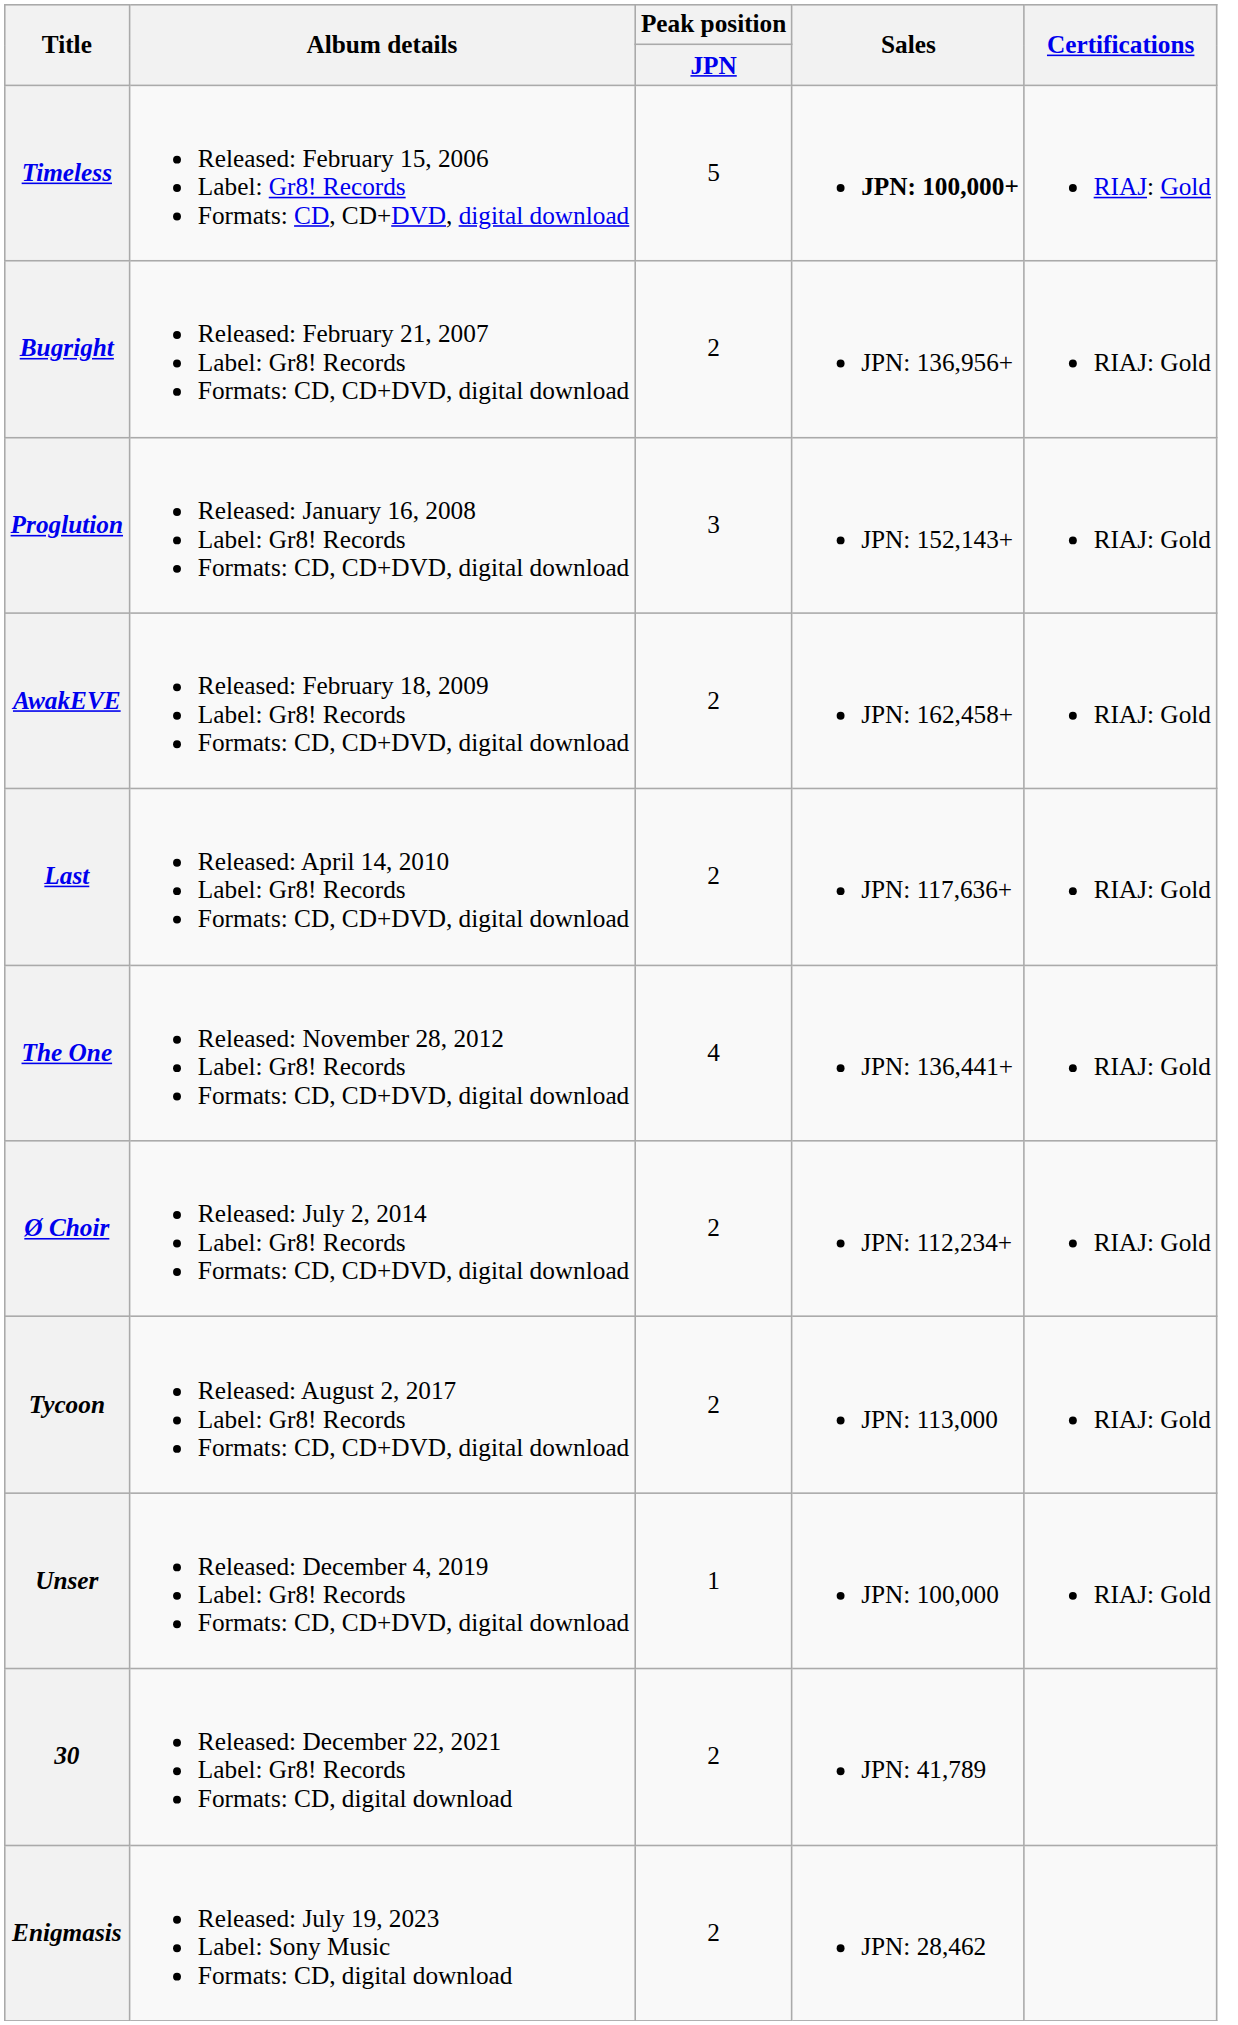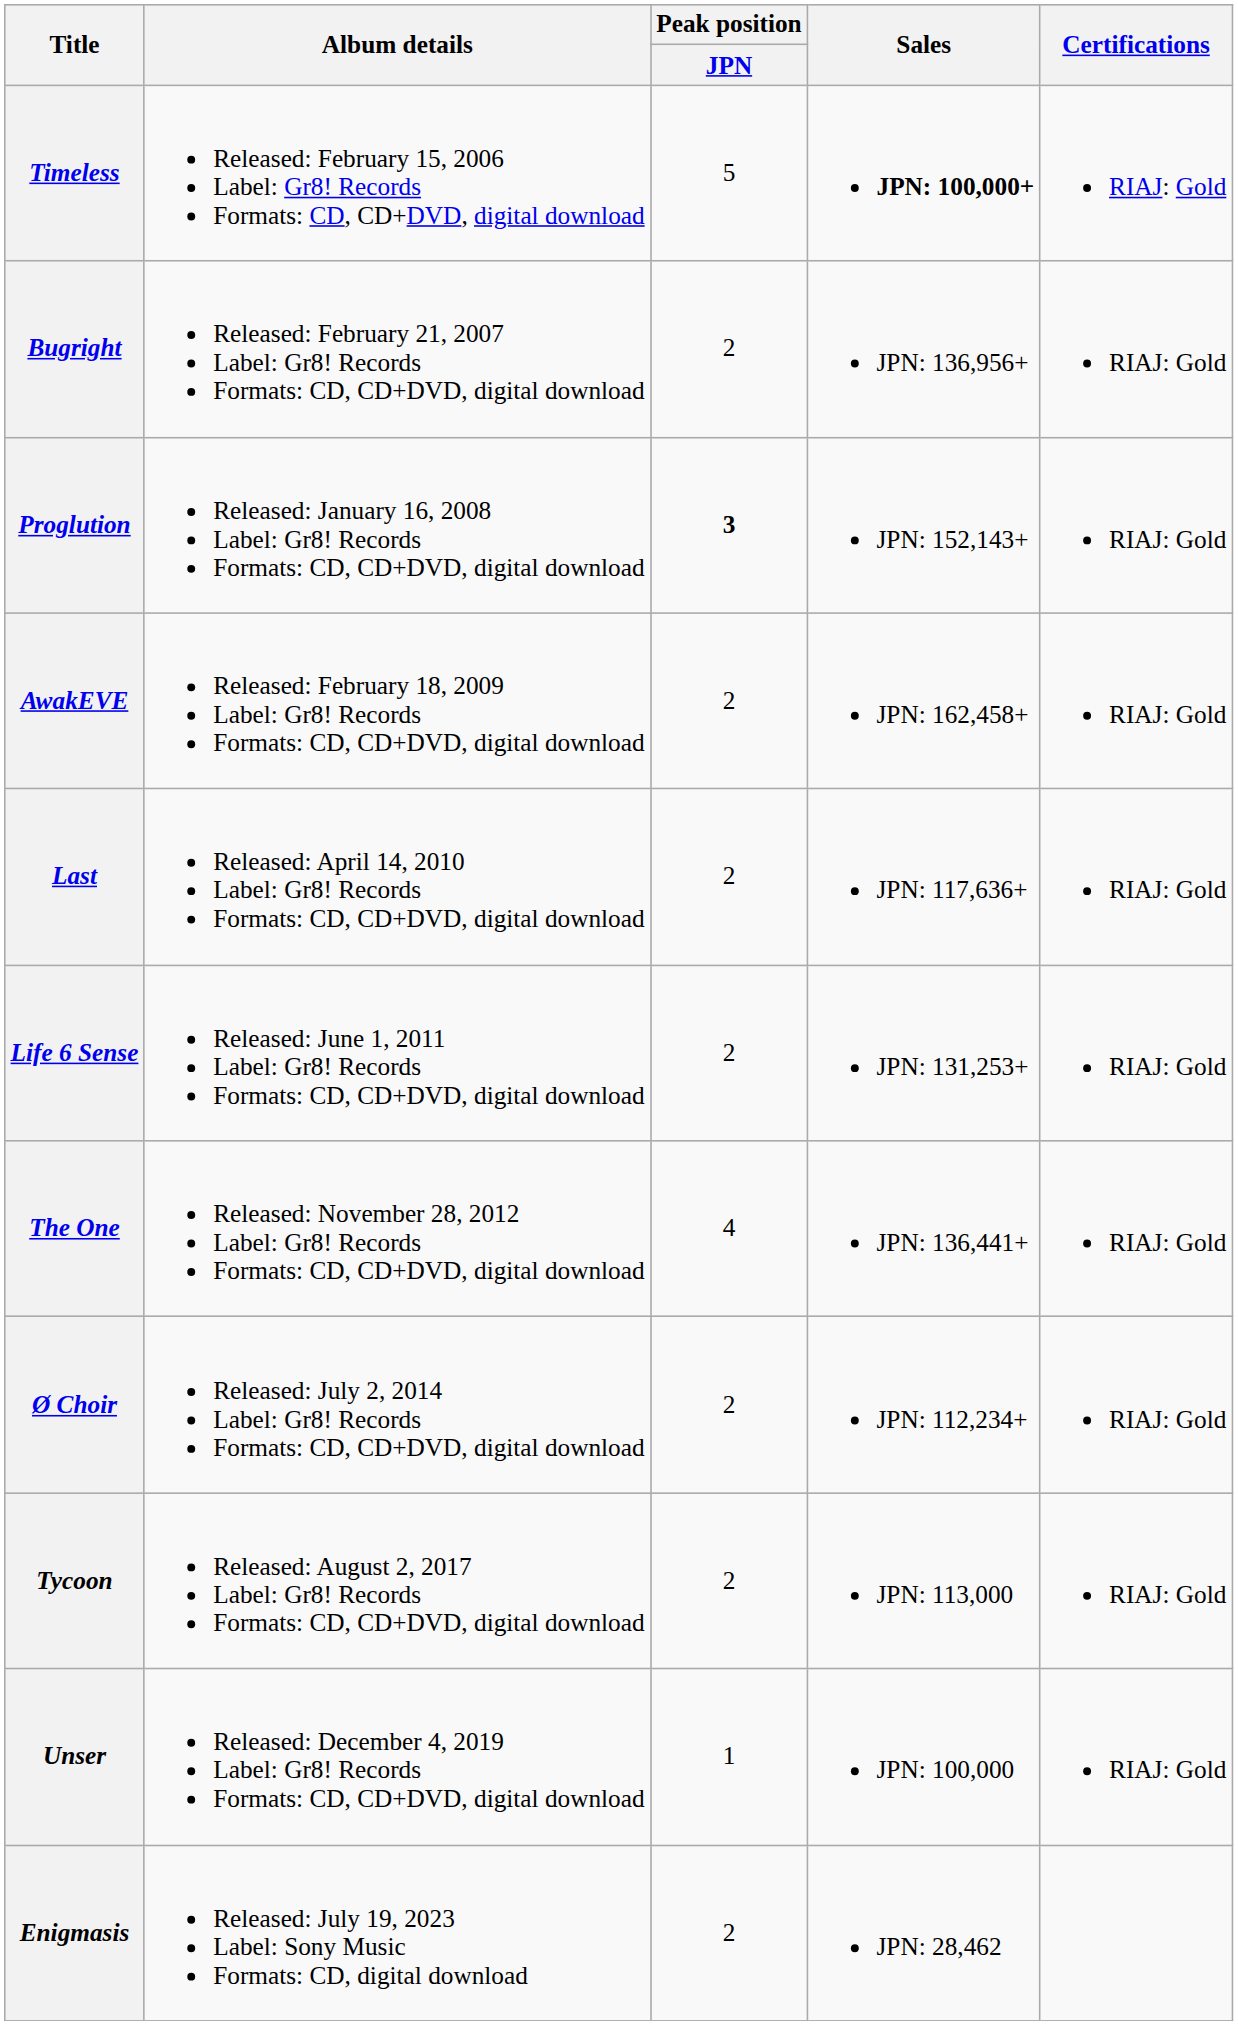 <table class="wikitable plainrowheaders">
 <tr>
 <th scope="col" rowspan="2">Title</th>
 <th scope="col" rowspan="2">Album details</th>
 <th scope="col" colspan="1">Peak position</th>
 <th scope="col" rowspan="2">Sales</th>
 <th scope="col" rowspan="2"><a href='#'>Certifications</a></th>
 </tr>
 <tr>
 <th scope="col"><a href='#'>JPN</a><br></th>
 </tr>
 <tr>
 <th scope="row"><em><a href='#'>Timeless</a></em></th>
 <td><br><ul><li>Released: February 15, 2006</li><li>Label: <a href='#'>Gr8! Records</a></li><li>Formats: <a href='#'>CD</a>, CD+<a href='#'>DVD</a>, <a href='#'>digital download</a></li></ul></td>
 <td align="center">5</td>
 <td><strong><br><ul><li>JPN: 100,000+</li></ul></strong></td>
 <td><br><ul><li><a href='#'>RIAJ</a>: <a href='#'>Gold</a></li></ul></td>
 </tr>
 <tr>
 <th scope="row"><em><a href='#'>Bugright</a></em></th>
 <td><br><ul><li>Released: February 21, 2007</li><li>Label: Gr8! Records</li><li>Formats: CD, CD+DVD, digital download</li></ul></td>
 <td align="center">2</td>
 <td><br><ul><li>JPN: 136,956+</li></ul></td>
 <td><br><ul><li>RIAJ: Gold</li></ul></td>
 </tr>
 <tr>
 <th scope="row"><em><a href='#'>Proglution</a></em></th>
 <td><br><ul><li>Released: January 16, 2008</li><li>Label: Gr8! Records</li><li>Formats: CD, CD+DVD, digital download</li></ul></td>
-<td align="center">3</td>
+<td align="center"><strong>3</strong></td>
 <td><br><ul><li>JPN: 152,143+</li></ul></td>
 <td><br><ul><li>RIAJ: Gold</li></ul></td>
 </tr>
 <tr>
 <th scope="row"><em><a href='#'>AwakEVE</a></em></th>
 <td><br><ul><li>Released: February 18, 2009</li><li>Label: Gr8! Records</li><li>Formats: CD, CD+DVD, digital download</li></ul></td>
 <td align="center">2</td>
 <td><br><ul><li>JPN: 162,458+</li></ul></td>
 <td><br><ul><li>RIAJ: Gold</li></ul></td>
 </tr>
 <tr>
 <th scope="row"><em><a href='#'>Last</a></em></th>
 <td><br><ul><li>Released: April 14, 2010</li><li>Label: Gr8! Records</li><li>Formats: CD, CD+DVD, digital download</li></ul></td>
 <td align="center">2</td>
 <td><br><ul><li>JPN: 117,636+</li></ul></td>
+<td><br><ul><li>RIAJ: Gold</li></ul></td>
+</tr>
+<tr>
+<th scope="row"><em><a href='#'>Life 6 Sense</a></em></th>
+<td><br><ul><li>Released: June 1, 2011</li><li>Label: Gr8! Records</li><li>Formats: CD, CD+DVD, digital download</li></ul></td>
+<td align="center">2</td>
+<td><br><ul><li>JPN: 131,253+</li></ul></td>
 <td><br><ul><li>RIAJ: Gold</li></ul></td>
 </tr>
 <tr>
 <th scope="row"><em><a href='#'>The One</a></em></th>
 <td><br><ul><li>Released: November 28, 2012</li><li>Label: Gr8! Records</li><li>Formats: CD, CD+DVD, digital download</li></ul></td>
 <td align="center">4</td>
 <td><br><ul><li>JPN: 136,441+</li></ul></td>
 <td><br><ul><li>RIAJ: Gold</li></ul></td>
 </tr>
 <tr>
 <th scope="row"><em><a href='#'>Ø Choir</a></em></th>
 <td><br><ul><li>Released: July 2, 2014</li><li>Label: Gr8! Records</li><li>Formats: CD, CD+DVD, digital download</li></ul></td>
 <td align="center">2</td>
 <td><br><ul><li>JPN: 112,234+</li></ul></td>
 <td><br><ul><li>RIAJ: Gold</li></ul></td>
 </tr>
 <tr>
 <th scope="row"><em>Tycoon</em></th>
 <td><br><ul><li>Released: August 2, 2017</li><li>Label: Gr8! Records</li><li>Formats: CD, CD+DVD, digital download</li></ul></td>
 <td align="center">2</td>
 <td><br><ul><li>JPN: 113,000</li></ul></td>
 <td><br><ul><li>RIAJ: Gold</li></ul></td>
 </tr>
 <tr>
 <th scope="row"><em>Unser</em></th>
 <td><br><ul><li>Released: December 4, 2019</li><li>Label: Gr8! Records</li><li>Formats: CD, CD+DVD, digital download</li></ul></td>
 <td align="center">1</td>
 <td><br><ul><li>JPN: 100,000</li></ul></td>
 <td><br><ul><li>RIAJ: Gold</li></ul></td>
 </tr>
 <tr>
-<th scope="row"><em>30</em></th>
-<td><br><ul><li>Released: December 22, 2021</li><li>Label: Gr8! Records</li><li>Formats: CD, digital download</li></ul></td>
-<td align="center">2</td>
-<td><br><ul><li>JPN: 41,789</li></ul></td>
-<td></td>
-</tr>
-<tr>
 <th scope="row"><em>Enigmasis</em></th>
 <td><br><ul><li>Released: July 19, 2023</li><li>Label: Sony Music</li><li>Formats: CD, digital download</li></ul></td>
 <td align="center">2</td>
 <td><br><ul><li>JPN: 28,462</li></ul></td>
 <td></td>
 </tr>
 </table>
